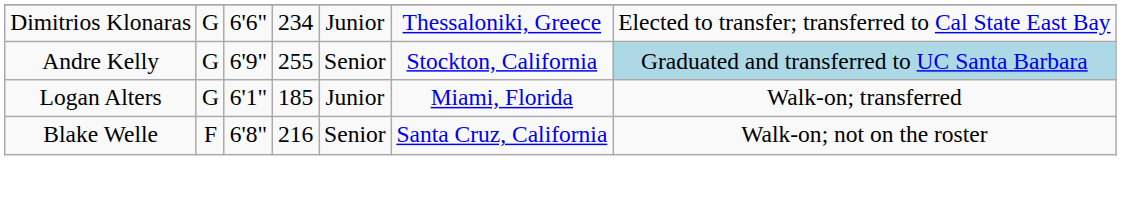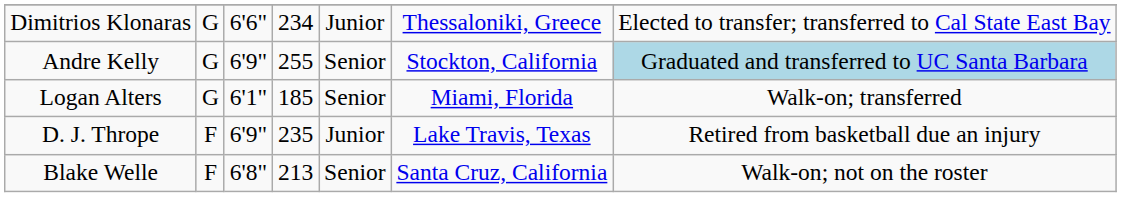 <table class="wikitable sortable" style="text-align: center">
 <tr align=center>
 </tr>
 <tr>
 <td>Dimitrios Klonaras</td>
 <td>G</td>
 <td>6'6"</td>
 <td>234</td>
 <td>Junior</td>
 <td><a href='#'>Thessaloniki, Greece</a></td>
 <td>Elected to transfer; transferred to <a href='#'>Cal State East Bay</a></td>
 </tr>
 <tr>
 <td>Andre Kelly</td>
 <td>G</td>
 <td>6'9"</td>
 <td>255</td>
 <td>Senior</td>
 <td><a href='#'>Stockton, California</a></td>
 <td style="background: lightblue;">Graduated and transferred to <a href='#'>UC Santa Barbara</a></td>
 </tr>
 <tr>
 <td>Logan Alters</td>
 <td>G</td>
 <td>6'1"</td>
 <td>185</td>
-<td>Junior</td>
+<td>Senior</td>
 <td><a href='#'>Miami, Florida</a></td>
 <td>Walk-on; transferred</td>
+</tr>
+<tr>
+<td>D. J. Thrope</td>
+<td>F</td>
+<td>6'9"</td>
+<td>235</td>
+<td>Junior</td>
+<td><a href='#'>Lake Travis, Texas</a></td>
+<td>Retired from basketball due an injury </td>
 </tr>
 <tr>
 <td>Blake Welle</td>
 <td>F</td>
 <td>6'8"</td>
-<td>216</td>
+<td>213</td>
 <td>Senior</td>
 <td><a href='#'>Santa Cruz, California</a></td>
 <td>Walk-on; not on the roster</td>
 </tr>
 </table>
